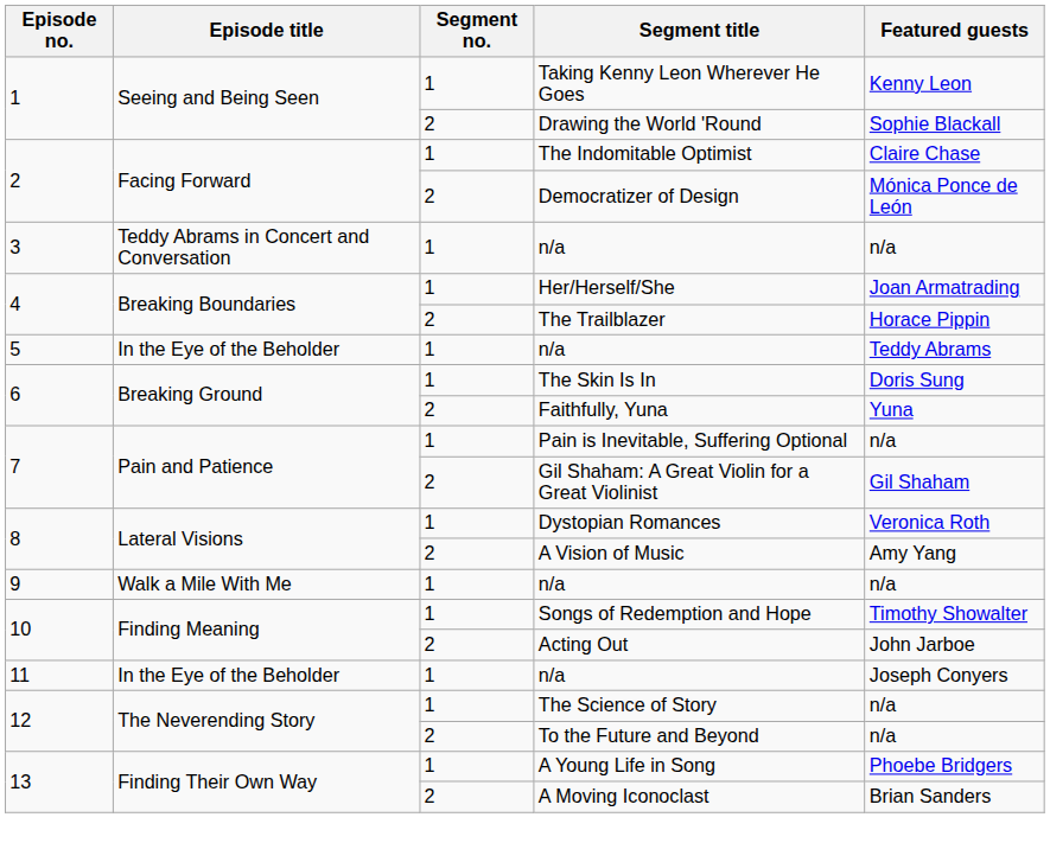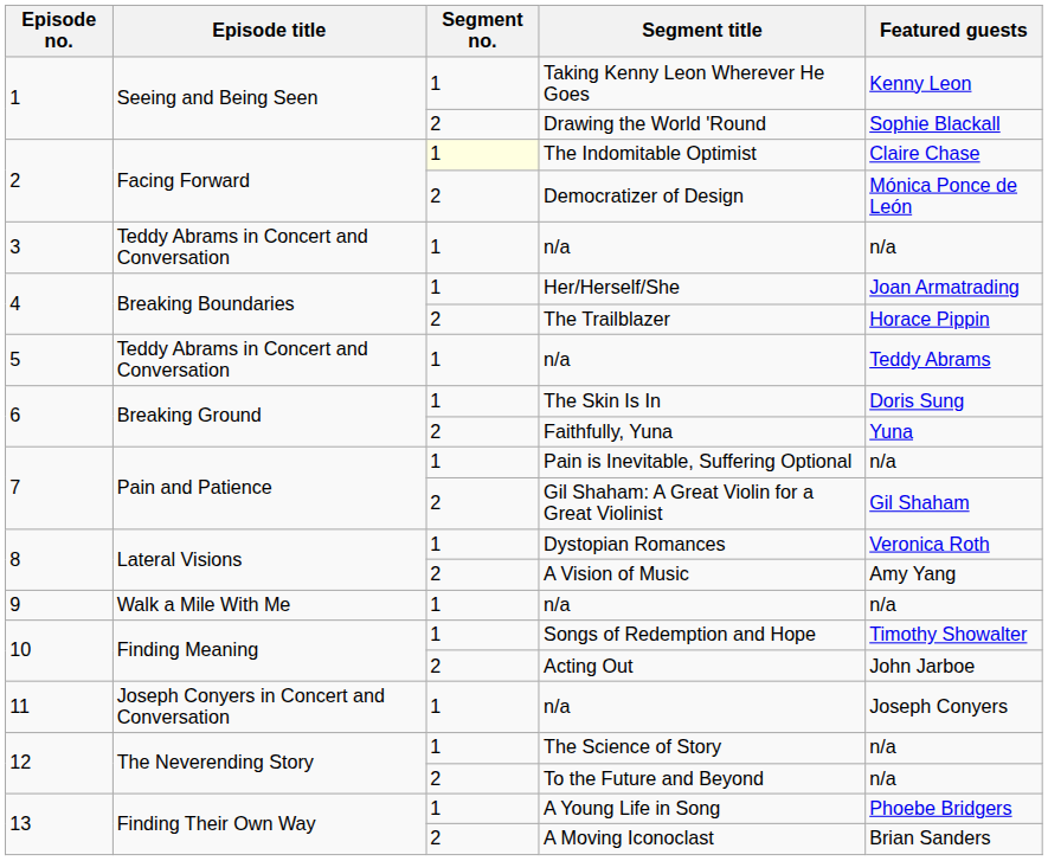 <table class="wikitable sortable">
 <tr>
 <th>Episode no.</th>
 <th>Episode title</th>
 <th>Segment no.</th>
 <th>Segment title</th>
 <th>Featured guests</th>
 </tr>
 <tr>
 <td rowspan="2">1</td>
 <td rowspan="2">Seeing and Being Seen</td>
 <td>1</td>
 <td>Taking Kenny Leon Wherever He Goes</td>
 <td><a href='#'>Kenny Leon</a></td>
 </tr>
 <tr>
 <td>2</td>
 <td>Drawing the World 'Round</td>
 <td><a href='#'>Sophie Blackall</a></td>
 </tr>
 <tr>
 <td rowspan="2">2</td>
 <td rowspan="2">Facing Forward</td>
-<td>1</td>
+<td style="background: lightyellow;">1</td>
 <td>The Indomitable Optimist</td>
 <td><a href='#'>Claire Chase</a></td>
 </tr>
 <tr>
 <td>2</td>
 <td>Democratizer of Design</td>
 <td><a href='#'>Mónica Ponce de León</a></td>
 </tr>
 <tr>
 <td>3</td>
 <td>Teddy Abrams in Concert and Conversation</td>
 <td>1</td>
 <td>n/a</td>
 <td>n/a</td>
 </tr>
 <tr>
 <td rowspan="2">4</td>
 <td rowspan="2">Breaking Boundaries</td>
 <td>1</td>
 <td>Her/Herself/She</td>
 <td><a href='#'>Joan Armatrading</a></td>
 </tr>
 <tr>
 <td>2</td>
 <td>The Trailblazer</td>
 <td><a href='#'>Horace Pippin</a></td>
 </tr>
 <tr>
 <td>5</td>
-<td>In the Eye of the Beholder</td>
+<td>Teddy Abrams in Concert and Conversation</td>
 <td>1</td>
 <td>n/a</td>
 <td><a href='#'>Teddy Abrams</a></td>
 </tr>
 <tr>
 <td rowspan="2">6</td>
 <td rowspan="2">Breaking Ground</td>
 <td>1</td>
 <td>The Skin Is In</td>
 <td><a href='#'>Doris Sung</a></td>
 </tr>
 <tr>
 <td>2</td>
 <td>Faithfully, Yuna</td>
 <td><a href='#'>Yuna</a></td>
 </tr>
 <tr>
 <td rowspan="2">7</td>
 <td rowspan="2">Pain and Patience</td>
 <td>1</td>
 <td>Pain is Inevitable, Suffering Optional</td>
 <td>n/a</td>
 </tr>
 <tr>
 <td>2</td>
 <td>Gil Shaham: A Great Violin for a Great Violinist</td>
 <td><a href='#'>Gil Shaham</a></td>
 </tr>
 <tr>
 <td rowspan="2">8</td>
 <td rowspan="2">Lateral Visions</td>
 <td>1</td>
 <td>Dystopian Romances</td>
 <td><a href='#'>Veronica Roth</a></td>
 </tr>
 <tr>
 <td>2</td>
 <td>A Vision of Music</td>
 <td>Amy Yang</td>
 </tr>
 <tr>
 <td>9</td>
 <td>Walk a Mile With Me</td>
 <td>1</td>
 <td>n/a</td>
 <td>n/a</td>
 </tr>
 <tr>
 <td rowspan="2">10</td>
 <td rowspan="2">Finding Meaning</td>
 <td>1</td>
 <td>Songs of Redemption and Hope</td>
 <td><a href='#'>Timothy Showalter</a></td>
 </tr>
 <tr>
 <td>2</td>
 <td>Acting Out</td>
 <td>John Jarboe</td>
 </tr>
 <tr>
 <td>11</td>
-<td>In the Eye of the Beholder</td>
+<td>Joseph Conyers in Concert and Conversation</td>
 <td>1</td>
 <td>n/a</td>
 <td>Joseph Conyers</td>
 </tr>
 <tr>
 <td rowspan="2">12</td>
 <td rowspan="2">The Neverending Story</td>
 <td>1</td>
 <td>The Science of Story</td>
 <td>n/a</td>
 </tr>
 <tr>
 <td>2</td>
 <td>To the Future and Beyond</td>
 <td>n/a</td>
 </tr>
 <tr>
 <td rowspan="2">13</td>
 <td rowspan="2">Finding Their Own Way</td>
 <td>1</td>
 <td>A Young Life in Song</td>
 <td><a href='#'>Phoebe Bridgers</a></td>
 </tr>
 <tr>
 <td>2</td>
 <td>A Moving Iconoclast</td>
 <td>Brian Sanders</td>
 </tr>
 </table>
